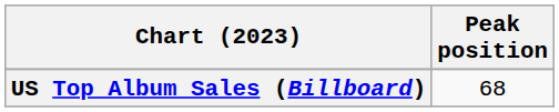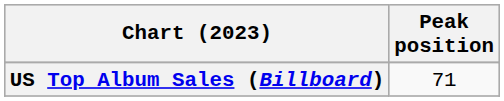 <table class="wikitable sortable plainrowheaders" style="text-align:center;">
 <tr>
 <th scope="col">Chart (2023)</th>
 <th scope="col">Peak<br>position</th>
 </tr>
 <tr>
 </tr>
 <tr>
 </tr>
 <tr>
 </tr>
 <tr>
 <th scope="row">US <a href='#'>Top Album Sales</a> (<em><a href='#'>Billboard</a></em>)</th>
-<td>68</td>
+<td>71</td>
 </tr>
 </table>
